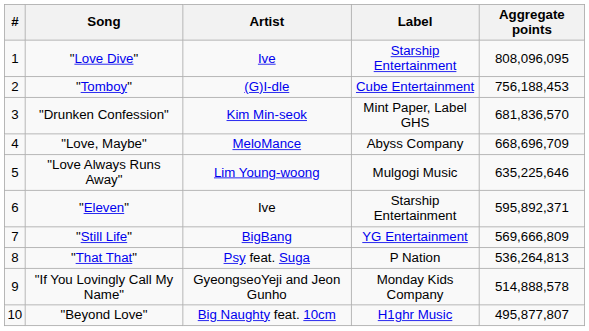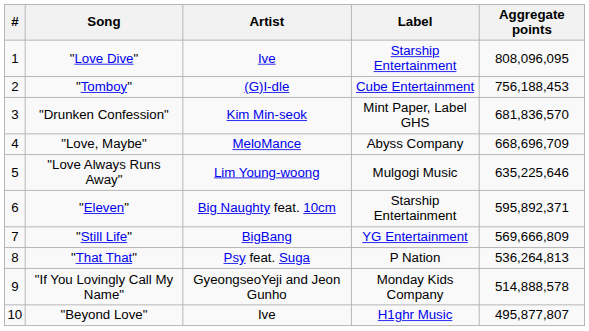 <table class="wikitable" style="text-align: center; width: 700px;">
 <tr>
 <th>#</th>
 <th>Song</th>
 <th>Artist</th>
 <th>Label</th>
 <th>Aggregate points</th>
 </tr>
 <tr>
 <td>1</td>
 <td>"<a href='#'>Love Dive</a>"</td>
 <td><a href='#'>Ive</a></td>
 <td><a href='#'>Starship Entertainment</a></td>
 <td>808,096,095</td>
 </tr>
 <tr>
 <td>2</td>
 <td>"<a href='#'>Tomboy</a>"</td>
 <td><a href='#'>(G)I-dle</a></td>
 <td><a href='#'>Cube Entertainment</a></td>
 <td>756,188,453</td>
 </tr>
 <tr>
 <td>3</td>
 <td>"Drunken Confession"</td>
 <td><a href='#'>Kim Min-seok</a></td>
 <td>Mint Paper, Label GHS</td>
 <td>681,836,570</td>
 </tr>
 <tr>
 <td>4</td>
 <td>"Love, Maybe"</td>
 <td><a href='#'>MeloMance</a></td>
 <td>Abyss Company</td>
 <td>668,696,709</td>
 </tr>
 <tr>
 <td>5</td>
 <td>"Love Always Runs Away"</td>
 <td><a href='#'>Lim Young-woong</a></td>
 <td>Mulgogi Music</td>
 <td>635,225,646</td>
 </tr>
 <tr>
 <td>6</td>
 <td>"<a href='#'>Eleven</a>"</td>
-<td>Ive</td>
+<td><a href='#'>Big Naughty</a> feat. <a href='#'>10cm</a></td>
 <td>Starship Entertainment</td>
 <td>595,892,371</td>
 </tr>
 <tr>
 <td>7</td>
 <td>"<a href='#'>Still Life</a>"</td>
 <td><a href='#'>BigBang</a></td>
 <td><a href='#'>YG Entertainment</a></td>
 <td>569,666,809</td>
 </tr>
 <tr>
 <td>8</td>
 <td>"<a href='#'>That That</a>"</td>
 <td><a href='#'>Psy</a> feat. <a href='#'>Suga</a></td>
 <td>P Nation</td>
 <td>536,264,813</td>
 </tr>
 <tr>
 <td>9</td>
 <td>"If You Lovingly Call My Name"</td>
 <td>GyeongseoYeji and Jeon Gunho</td>
 <td>Monday Kids Company</td>
 <td>514,888,578</td>
 </tr>
 <tr>
 <td>10</td>
 <td>"Beyond Love"</td>
-<td><a href='#'>Big Naughty</a> feat. <a href='#'>10cm</a></td>
+<td>Ive</td>
 <td><a href='#'>H1ghr Music</a></td>
 <td>495,877,807</td>
 </tr>
 </table>
